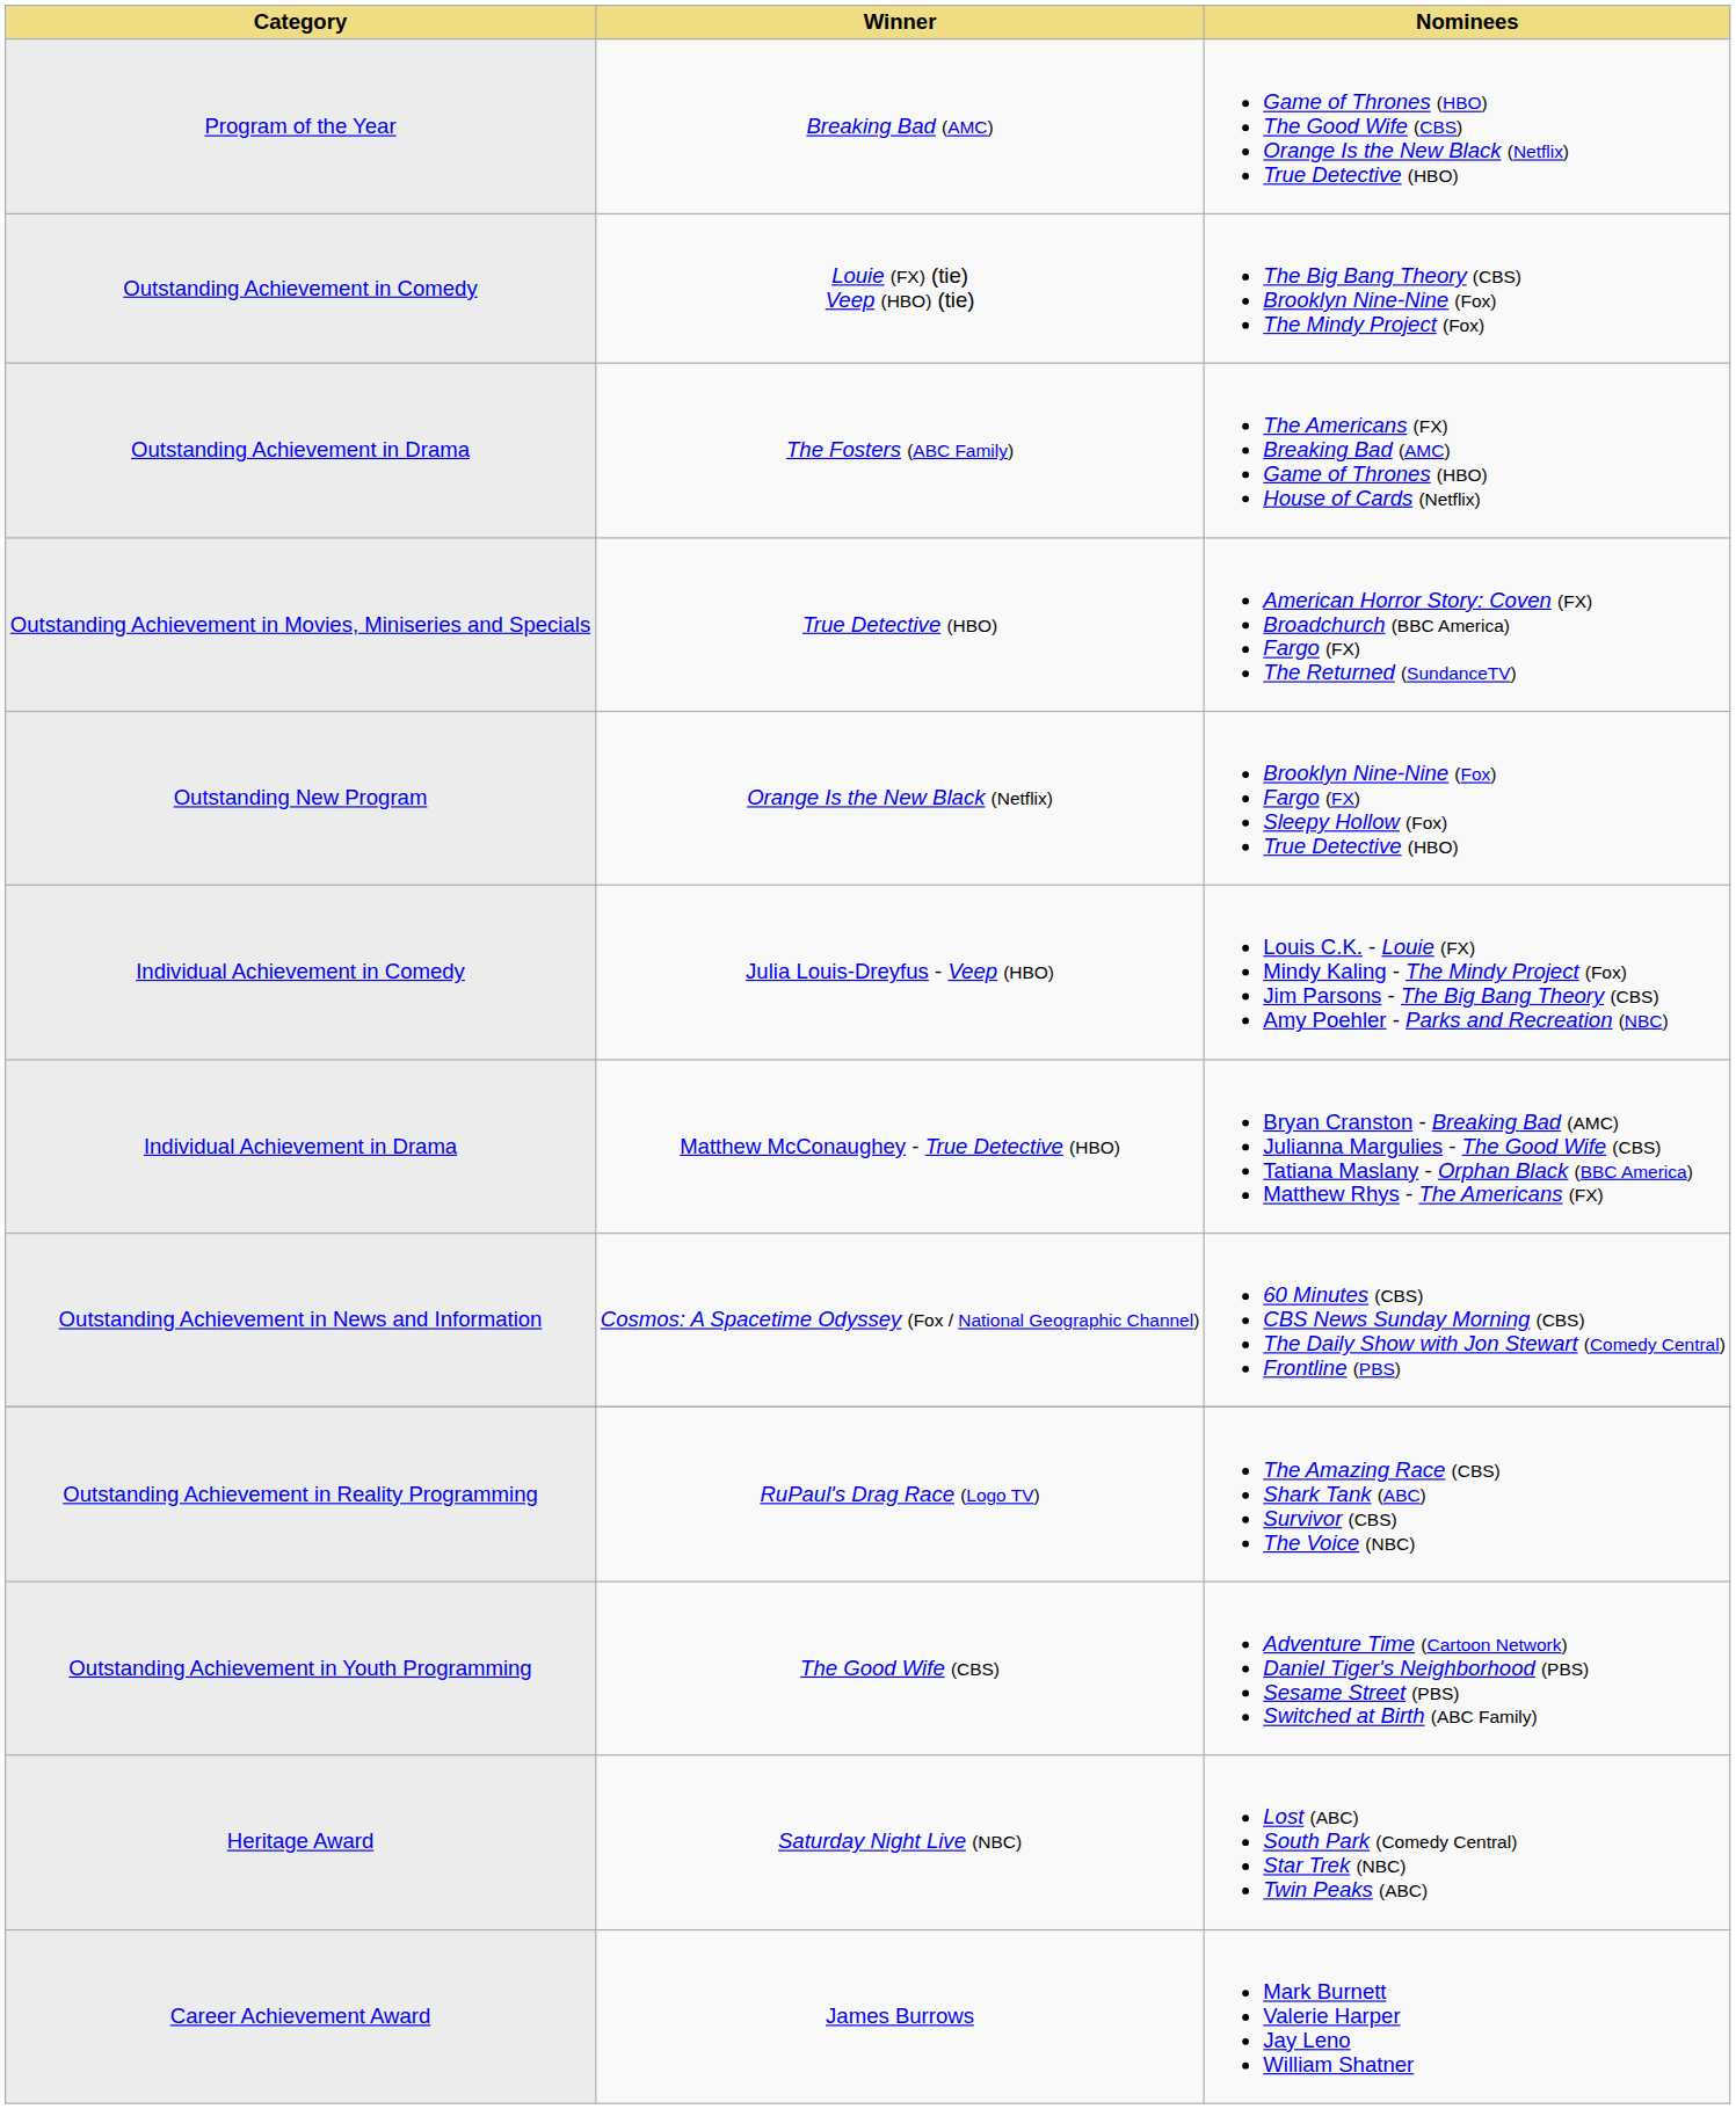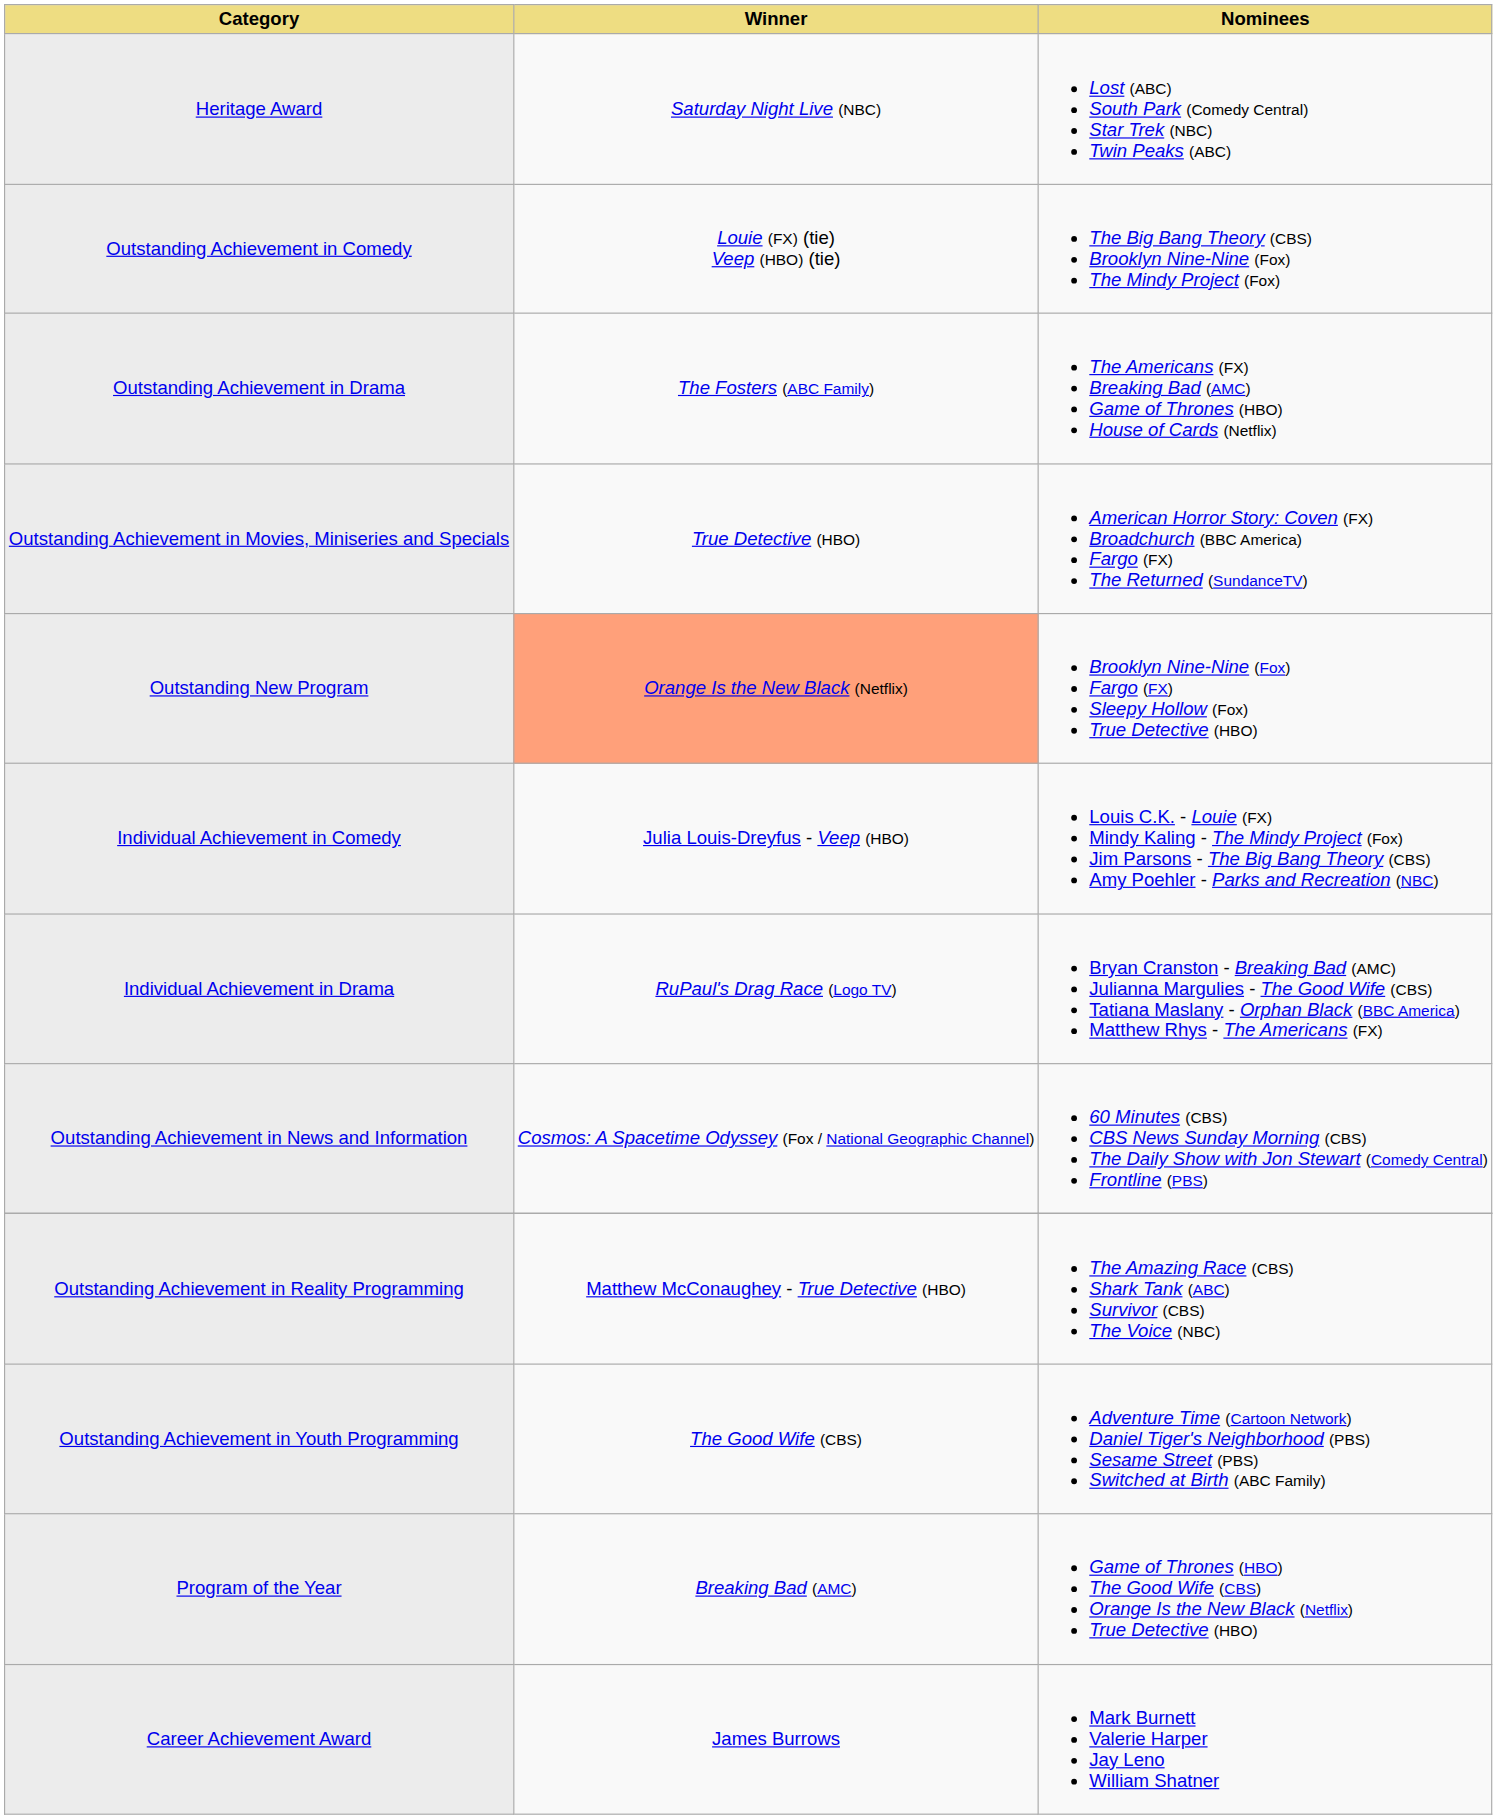 <table class="wikitable">
 <tr>
 <th style="background:#EEDD82;">Category</th>
 <th style="background:#EEDD82;">Winner</th>
 <th style="background:#EEDD82;">Nominees</th>
 </tr>
 <tr>
-<td align="center" style="background: #ececec; color: grey; vertical-align: middle; text-align: center;" class="table-na"><a href='#'>Program of the Year</a></td>
-<td align="center"><em><a href='#'>Breaking Bad</a></em> <small>(<a href='#'>AMC</a>)</small></td>
-<td><br><ul><li><em><a href='#'>Game of Thrones</a></em> <small>(<a href='#'>HBO</a>)</small></li><li><em><a href='#'>The Good Wife</a></em> <small>(<a href='#'>CBS</a>)</small></li><li><em><a href='#'>Orange Is the New Black</a></em> <small>(<a href='#'>Netflix</a>)</small></li><li><em><a href='#'>True Detective</a></em> <small>(HBO)</small></li></ul></td>
+<td align="center" style="background: #ececec; color: grey; vertical-align: middle; text-align: center;" class="table-na"><a href='#'>Heritage Award</a></td>
+<td align="center"><em><a href='#'>Saturday Night Live</a></em> <small>(NBC)</small></td>
+<td><br><ul><li><em><a href='#'>Lost</a></em> <small>(ABC)</small></li><li><em><a href='#'>South Park</a></em> <small>(Comedy Central)</small></li><li><em><a href='#'>Star Trek</a></em> <small>(NBC)</small></li><li><em><a href='#'>Twin Peaks</a></em> <small>(ABC)</small></li></ul></td>
 </tr>
 <tr>
 <td align="center" style="background: #ececec; color: grey; vertical-align: middle; text-align: center;" class="table-na"><a href='#'>Outstanding Achievement in Comedy</a></td>
 <td align="center"><em><a href='#'>Louie</a></em> <small>(FX)</small> (tie)<br><em><a href='#'>Veep</a></em> <small>(HBO)</small> (tie)</td>
 <td><br><ul><li><em><a href='#'>The Big Bang Theory</a></em> <small>(CBS)</small></li><li><em><a href='#'>Brooklyn Nine-Nine</a></em> <small>(Fox)</small></li><li><em><a href='#'>The Mindy Project</a></em> <small>(Fox)</small></li></ul></td>
 </tr>
 <tr>
 <td align="center" style="background: #ececec; color: grey; vertical-align: middle; text-align: center;" class="table-na"><a href='#'>Outstanding Achievement in Drama</a></td>
 <td align="center"><em><a href='#'>The Fosters</a></em> <small>(<a href='#'>ABC Family</a>)</small></td>
 <td><br><ul><li><em><a href='#'>The Americans</a></em> <small>(FX)</small></li><li><em><a href='#'>Breaking Bad</a></em> <small>(<a href='#'>AMC</a>)</small></li><li><em><a href='#'>Game of Thrones</a></em> <small>(HBO)</small></li><li><em><a href='#'>House of Cards</a></em> <small>(Netflix)</small></li></ul></td>
 </tr>
 <tr>
 <td align="center" style="background: #ececec; color: grey; vertical-align: middle; text-align: center;" class="table-na"><a href='#'>Outstanding Achievement in Movies, Miniseries and Specials</a></td>
 <td align="center"><em><a href='#'>True Detective</a></em> <small>(HBO)</small></td>
 <td><br><ul><li><em><a href='#'>American Horror Story: Coven</a></em> <small>(FX)</small></li><li><em><a href='#'>Broadchurch</a></em> <small>(BBC America)</small></li><li><em><a href='#'>Fargo</a></em> <small>(FX)</small></li><li><em><a href='#'>The Returned</a></em> <small>(<a href='#'>SundanceTV</a>)</small></li></ul></td>
 </tr>
 <tr>
 <td align="center" style="background: #ececec; color: grey; vertical-align: middle; text-align: center;" class="table-na"><a href='#'>Outstanding New Program</a></td>
-<td align="center"><em><a href='#'>Orange Is the New Black</a></em> <small>(Netflix)</small></td>
+<td align="center" style="background: lightsalmon;"><em><a href='#'>Orange Is the New Black</a></em> <small>(Netflix)</small></td>
 <td><br><ul><li><em><a href='#'>Brooklyn Nine-Nine</a></em> <small>(<a href='#'>Fox</a>)</small></li><li><em><a href='#'>Fargo</a></em> <small>(<a href='#'>FX</a>)</small></li><li><em><a href='#'>Sleepy Hollow</a></em> <small>(Fox)</small></li><li><em><a href='#'>True Detective</a></em> <small>(HBO)</small></li></ul></td>
 </tr>
 <tr>
 <td align="center" style="background: #ececec; color: grey; vertical-align: middle; text-align: center;" class="table-na"><a href='#'>Individual Achievement in Comedy</a></td>
 <td align="center"><a href='#'>Julia Louis-Dreyfus</a> - <em><a href='#'>Veep</a></em> <small>(HBO)</small></td>
 <td><br><ul><li><a href='#'>Louis C.K.</a> - <em><a href='#'>Louie</a></em> <small>(FX)</small></li><li><a href='#'>Mindy Kaling</a> - <em><a href='#'>The Mindy Project</a></em> <small>(Fox)</small></li><li><a href='#'>Jim Parsons</a> - <em><a href='#'>The Big Bang Theory</a></em> <small>(CBS)</small></li><li><a href='#'>Amy Poehler</a> - <em><a href='#'>Parks and Recreation</a></em> <small>(<a href='#'>NBC</a>)</small></li></ul></td>
 </tr>
 <tr>
 <td align="center" style="background: #ececec; color: grey; vertical-align: middle; text-align: center;" class="table-na"><a href='#'>Individual Achievement in Drama</a></td>
-<td align="center"><a href='#'>Matthew McConaughey</a> - <em><a href='#'>True Detective</a></em> <small>(HBO)</small></td>
+<td align="center"><em><a href='#'>RuPaul's Drag Race</a></em> <small>(<a href='#'>Logo TV</a>)</small></td>
 <td><br><ul><li><a href='#'>Bryan Cranston</a> - <em><a href='#'>Breaking Bad</a></em> <small>(AMC)</small></li><li><a href='#'>Julianna Margulies</a> - <em><a href='#'>The Good Wife</a></em> <small>(CBS)</small></li><li><a href='#'>Tatiana Maslany</a> - <em><a href='#'>Orphan Black</a></em> <small>(<a href='#'>BBC America</a>)</small></li><li><a href='#'>Matthew Rhys</a> - <em><a href='#'>The Americans</a></em> <small>(FX)</small></li></ul></td>
 </tr>
 <tr>
 <td align="center" style="background: #ececec; color: grey; vertical-align: middle; text-align: center;" class="table-na"><a href='#'>Outstanding Achievement in News and Information</a></td>
 <td align="center"><em><a href='#'>Cosmos: A Spacetime Odyssey</a></em> <small>(Fox / <a href='#'>National Geographic Channel</a>)</small></td>
 <td><br><ul><li><em><a href='#'>60 Minutes</a></em> <small>(CBS)</small></li><li><em><a href='#'>CBS News Sunday Morning</a></em> <small>(CBS)</small></li><li><em><a href='#'>The Daily Show with Jon Stewart</a></em> <small>(<a href='#'>Comedy Central</a>)</small></li><li><em><a href='#'>Frontline</a></em> <small>(<a href='#'>PBS</a>)</small></li></ul></td>
 </tr>
 <tr>
 </tr>
 <tr>
 <td align="center" style="background: #ececec; color: grey; vertical-align: middle; text-align: center;" class="table-na"><a href='#'>Outstanding Achievement in Reality Programming</a></td>
-<td align="center"><em><a href='#'>RuPaul's Drag Race</a></em> <small>(<a href='#'>Logo TV</a>)</small></td>
+<td align="center"><a href='#'>Matthew McConaughey</a> - <em><a href='#'>True Detective</a></em> <small>(HBO)</small></td>
 <td><br><ul><li><em><a href='#'>The Amazing Race</a></em> <small>(CBS)</small></li><li><em><a href='#'>Shark Tank</a></em> <small>(<a href='#'>ABC</a>)</small></li><li><em><a href='#'>Survivor</a></em> <small>(CBS)</small></li><li><em><a href='#'>The Voice</a></em> <small>(NBC)</small></li></ul></td>
 </tr>
 <tr>
 <td align="center" style="background: #ececec; color: grey; vertical-align: middle; text-align: center;" class="table-na"><a href='#'>Outstanding Achievement in Youth Programming</a></td>
 <td align="center"><em><a href='#'>The Good Wife</a></em> <small>(CBS)</small></td>
 <td><br><ul><li><em><a href='#'>Adventure Time</a></em> <small>(<a href='#'>Cartoon Network</a>)</small></li><li><em><a href='#'>Daniel Tiger's Neighborhood</a></em> <small>(PBS)</small></li><li><em><a href='#'>Sesame Street</a></em> <small>(PBS)</small></li><li><em><a href='#'>Switched at Birth</a></em> <small>(ABC Family)</small></li></ul></td>
 </tr>
 <tr>
-<td align="center" style="background: #ececec; color: grey; vertical-align: middle; text-align: center;" class="table-na"><a href='#'>Heritage Award</a></td>
-<td align="center"><em><a href='#'>Saturday Night Live</a></em> <small>(NBC)</small></td>
-<td><br><ul><li><em><a href='#'>Lost</a></em> <small>(ABC)</small></li><li><em><a href='#'>South Park</a></em> <small>(Comedy Central)</small></li><li><em><a href='#'>Star Trek</a></em> <small>(NBC)</small></li><li><em><a href='#'>Twin Peaks</a></em> <small>(ABC)</small></li></ul></td>
+<td align="center" style="background: #ececec; color: grey; vertical-align: middle; text-align: center;" class="table-na"><a href='#'>Program of the Year</a></td>
+<td align="center"><em><a href='#'>Breaking Bad</a></em> <small>(<a href='#'>AMC</a>)</small></td>
+<td><br><ul><li><em><a href='#'>Game of Thrones</a></em> <small>(<a href='#'>HBO</a>)</small></li><li><em><a href='#'>The Good Wife</a></em> <small>(<a href='#'>CBS</a>)</small></li><li><em><a href='#'>Orange Is the New Black</a></em> <small>(<a href='#'>Netflix</a>)</small></li><li><em><a href='#'>True Detective</a></em> <small>(HBO)</small></li></ul></td>
 </tr>
 <tr>
 <td align="center" style="background: #ececec; color: grey; vertical-align: middle; text-align: center;" class="table-na"><a href='#'>Career Achievement Award</a></td>
 <td align="center"><a href='#'>James Burrows</a></td>
 <td><br><ul><li><a href='#'>Mark Burnett</a></li><li><a href='#'>Valerie Harper</a></li><li><a href='#'>Jay Leno</a></li><li><a href='#'>William Shatner</a></li></ul></td>
 </tr>
 </table>
